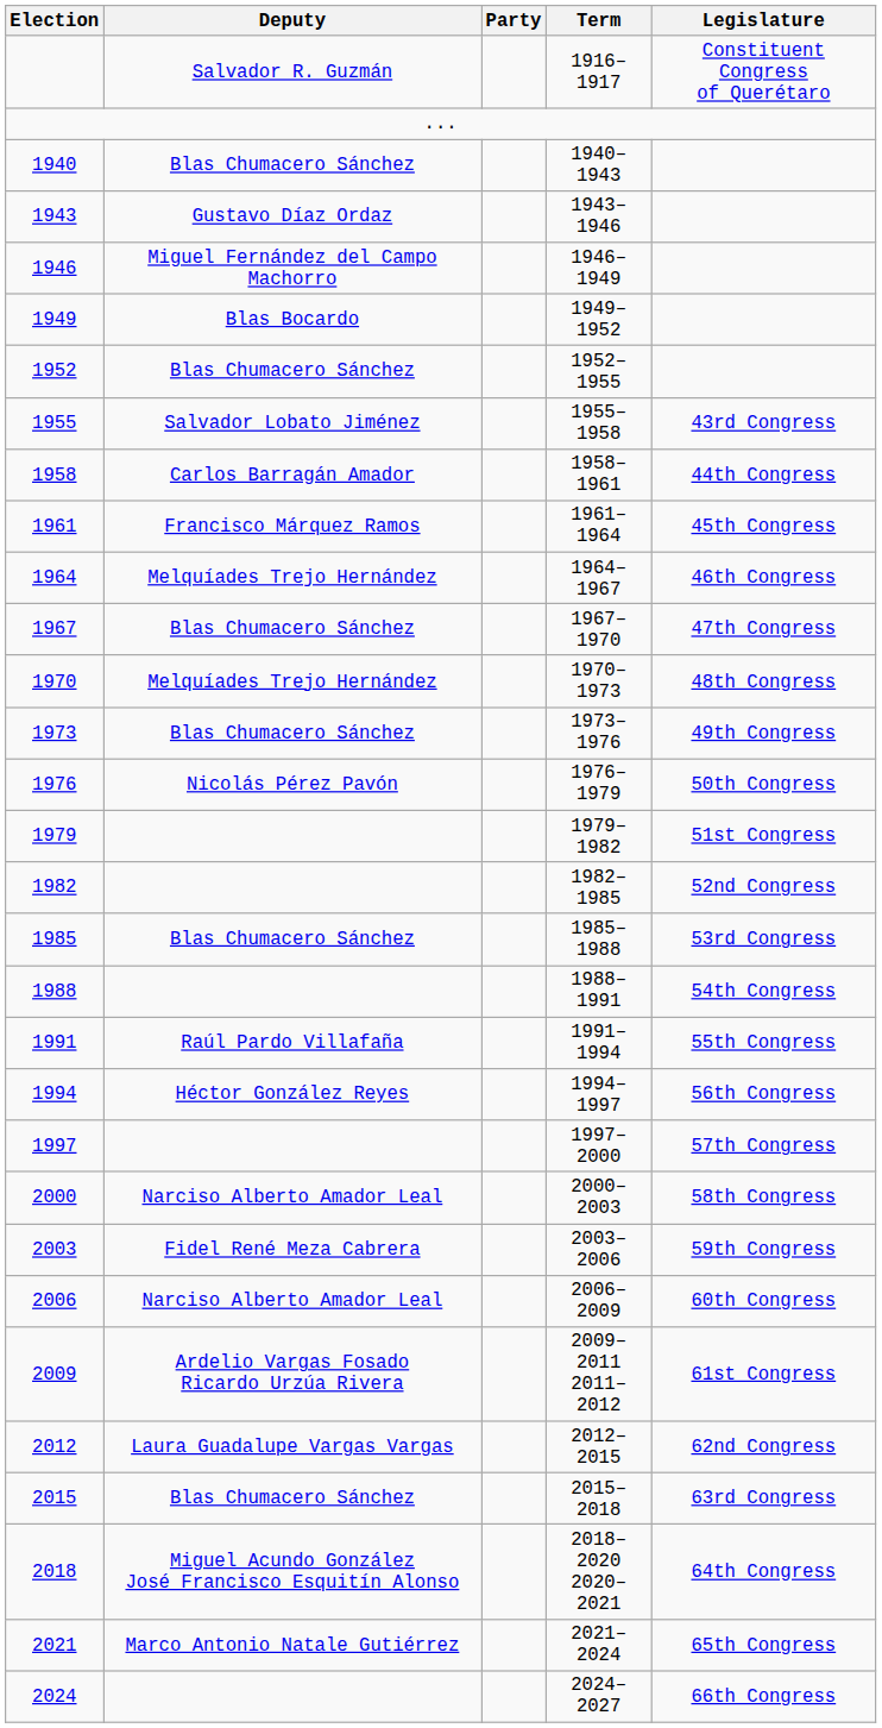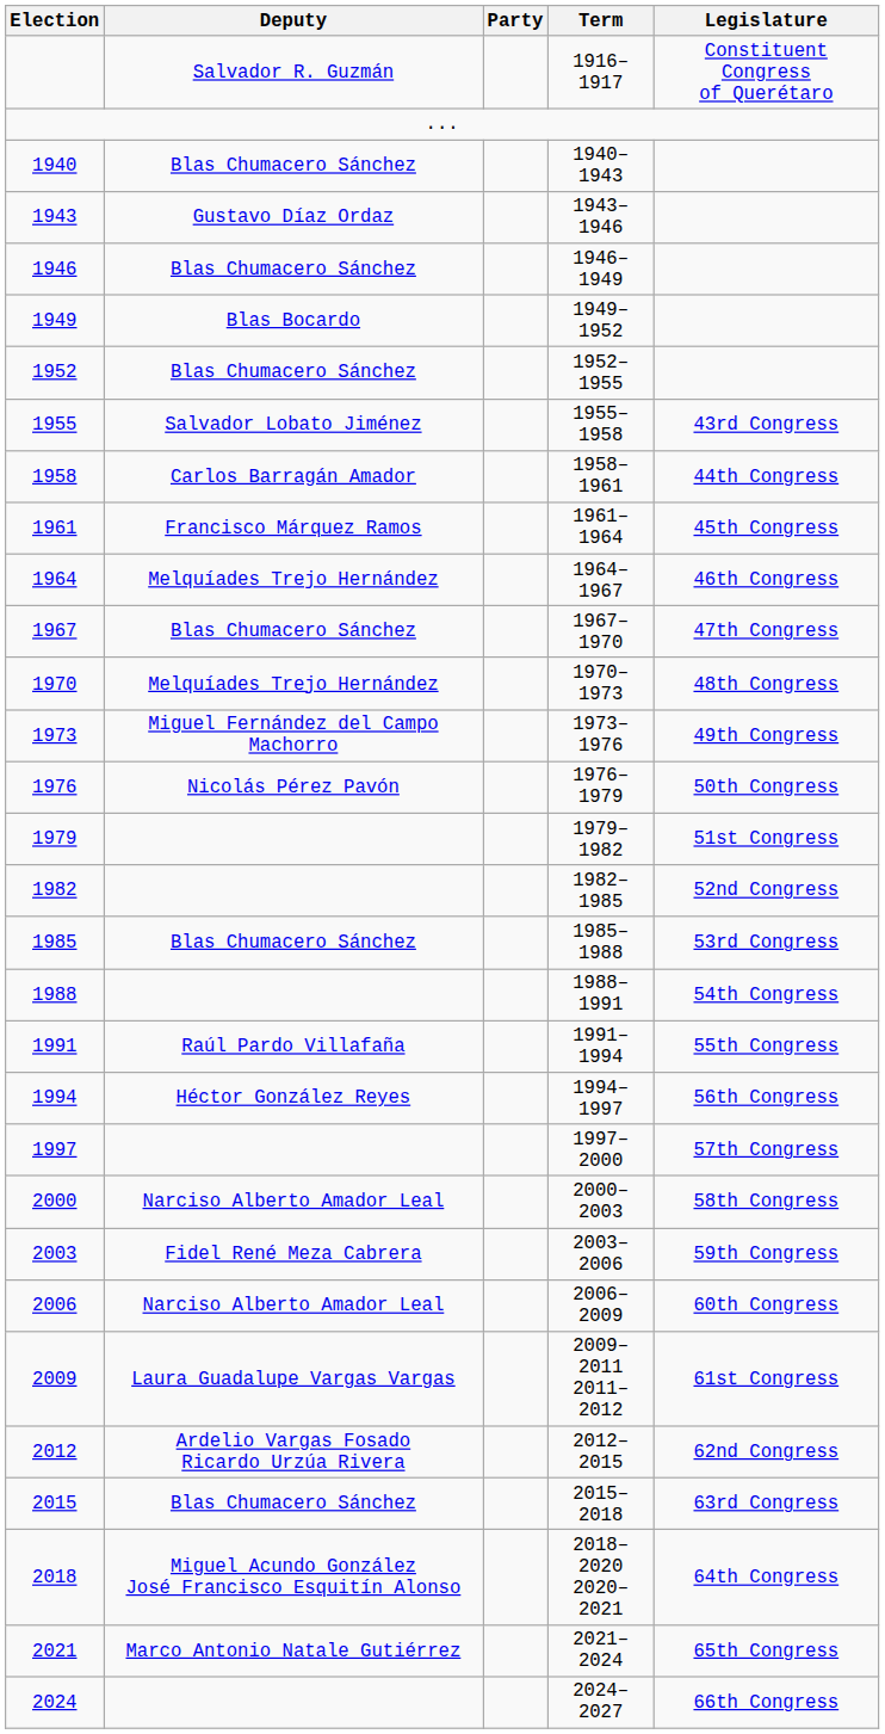 <table class="wikitable sortable" style="text-align: center">
 <tr>
 <th>Election</th>
 <th class="unsortable">Deputy</th>
 <th class="unsortable">Party</th>
 <th class="unsortable">Term</th>
 <th class="unsortable">Legislature</th>
 </tr>
 <tr>
 <td></td>
 <td><a href='#'>Salvador R. Guzmán</a></td>
 <td></td>
 <td>1916–1917</td>
 <td><a href='#'>Constituent Congress<br>of Querétaro</a></td>
 </tr>
 <tr>
 <td colspan=6> ...</td>
 </tr>
 <tr>
 <td><a href='#'>1940</a></td>
 <td><a href='#'>Blas Chumacero Sánchez</a></td>
 <td></td>
 <td>1940–1943</td>
 <td></td>
 </tr>
 <tr>
 <td><a href='#'>1943</a></td>
 <td><a href='#'>Gustavo Díaz Ordaz</a></td>
 <td></td>
 <td>1943–1946</td>
 <td></td>
 </tr>
 <tr>
 <td><a href='#'>1946</a></td>
-<td><a href='#'>Miguel Fernández del Campo Machorro</a></td>
+<td><a href='#'>Blas Chumacero Sánchez</a></td>
 <td></td>
 <td>1946–1949</td>
 <td></td>
 </tr>
 <tr>
 <td><a href='#'>1949</a></td>
 <td><a href='#'>Blas Bocardo</a></td>
 <td></td>
 <td>1949–1952</td>
 <td></td>
 </tr>
 <tr>
 <td><a href='#'>1952</a></td>
 <td><a href='#'>Blas Chumacero Sánchez</a></td>
 <td></td>
 <td>1952–1955</td>
 <td></td>
 </tr>
 <tr>
 <td><a href='#'>1955</a></td>
 <td><a href='#'>Salvador Lobato Jiménez</a></td>
 <td></td>
 <td>1955–1958</td>
 <td><a href='#'>43rd Congress</a></td>
 </tr>
 <tr>
 <td><a href='#'>1958</a></td>
 <td><a href='#'>Carlos Barragán Amador</a></td>
 <td></td>
 <td>1958–1961</td>
 <td><a href='#'>44th Congress</a></td>
 </tr>
 <tr>
 <td><a href='#'>1961</a></td>
 <td><a href='#'>Francisco Márquez Ramos</a></td>
 <td></td>
 <td>1961–1964</td>
 <td><a href='#'>45th Congress</a></td>
 </tr>
 <tr>
 <td><a href='#'>1964</a></td>
 <td><a href='#'>Melquíades Trejo Hernández</a></td>
 <td></td>
 <td>1964–1967</td>
 <td><a href='#'>46th Congress</a></td>
 </tr>
 <tr>
 <td><a href='#'>1967</a></td>
 <td><a href='#'>Blas Chumacero Sánchez</a></td>
 <td></td>
 <td>1967–1970</td>
 <td><a href='#'>47th Congress</a></td>
 </tr>
 <tr>
 <td><a href='#'>1970</a></td>
 <td><a href='#'>Melquíades Trejo Hernández</a></td>
 <td></td>
 <td>1970–1973</td>
 <td><a href='#'>48th Congress</a></td>
 </tr>
 <tr>
 <td><a href='#'>1973</a></td>
-<td><a href='#'>Blas Chumacero Sánchez</a></td>
+<td><a href='#'>Miguel Fernández del Campo Machorro</a></td>
 <td></td>
 <td>1973–1976</td>
 <td><a href='#'>49th Congress</a></td>
 </tr>
 <tr>
 <td><a href='#'>1976</a></td>
 <td><a href='#'>Nicolás Pérez Pavón</a></td>
 <td></td>
 <td>1976–1979</td>
 <td><a href='#'>50th Congress</a></td>
 </tr>
 <tr>
 <td><a href='#'>1979</a></td>
 <td></td>
 <td></td>
 <td>1979–1982</td>
 <td><a href='#'>51st Congress</a></td>
 </tr>
 <tr>
 <td><a href='#'>1982</a></td>
 <td></td>
 <td></td>
 <td>1982–1985</td>
 <td><a href='#'>52nd Congress</a></td>
 </tr>
 <tr>
 <td><a href='#'>1985</a></td>
 <td><a href='#'>Blas Chumacero Sánchez</a></td>
 <td></td>
 <td>1985–1988</td>
 <td><a href='#'>53rd Congress</a></td>
 </tr>
 <tr>
 <td><a href='#'>1988</a></td>
 <td></td>
 <td></td>
 <td>1988–1991</td>
 <td><a href='#'>54th Congress</a></td>
 </tr>
 <tr>
 <td><a href='#'>1991</a></td>
 <td><a href='#'>Raúl Pardo Villafaña</a></td>
 <td></td>
 <td>1991–1994</td>
 <td><a href='#'>55th Congress</a></td>
 </tr>
 <tr>
 <td><a href='#'>1994</a></td>
 <td><a href='#'>Héctor González Reyes</a></td>
 <td></td>
 <td>1994–1997</td>
 <td><a href='#'>56th Congress</a></td>
 </tr>
 <tr>
 <td><a href='#'>1997</a></td>
 <td></td>
 <td></td>
 <td>1997–2000</td>
 <td><a href='#'>57th Congress</a></td>
 </tr>
 <tr>
 <td><a href='#'>2000</a></td>
 <td><a href='#'>Narciso Alberto Amador Leal</a></td>
 <td></td>
 <td>2000–2003</td>
 <td><a href='#'>58th Congress</a></td>
 </tr>
 <tr>
 <td><a href='#'>2003</a></td>
 <td><a href='#'>Fidel René Meza Cabrera</a></td>
 <td> </td>
 <td>2003–2006</td>
 <td><a href='#'>59th Congress</a></td>
 </tr>
 <tr>
 <td><a href='#'>2006</a></td>
 <td><a href='#'>Narciso Alberto Amador Leal</a></td>
 <td></td>
 <td>2006–2009</td>
 <td><a href='#'>60th Congress</a></td>
 </tr>
 <tr>
 <td><a href='#'>2009</a></td>
-<td><a href='#'>Ardelio Vargas Fosado</a><br><a href='#'>Ricardo Urzúa Rivera</a></td>
+<td><a href='#'>Laura Guadalupe Vargas Vargas</a></td>
 <td></td>
 <td>2009–2011<br>2011–2012</td>
 <td><a href='#'>61st Congress</a></td>
 </tr>
 <tr>
 <td><a href='#'>2012</a></td>
-<td><a href='#'>Laura Guadalupe Vargas Vargas</a></td>
+<td><a href='#'>Ardelio Vargas Fosado</a><br><a href='#'>Ricardo Urzúa Rivera</a></td>
 <td></td>
 <td>2012–2015</td>
 <td><a href='#'>62nd Congress</a></td>
 </tr>
 <tr>
 <td><a href='#'>2015</a></td>
 <td><a href='#'>Blas Chumacero Sánchez</a></td>
 <td></td>
 <td>2015–2018</td>
 <td><a href='#'>63rd Congress</a></td>
 </tr>
 <tr>
 <td><a href='#'>2018</a></td>
 <td><a href='#'>Miguel Acundo González</a><br><a href='#'>José Francisco Esquitín Alonso</a></td>
 <td></td>
 <td>2018–2020<br>2020–2021</td>
 <td><a href='#'>64th Congress</a></td>
 </tr>
 <tr>
 <td><a href='#'>2021</a></td>
 <td><a href='#'>Marco Antonio Natale Gutiérrez</a></td>
 <td></td>
 <td>2021–2024</td>
 <td><a href='#'>65th Congress</a></td>
 </tr>
 <tr>
 <td><a href='#'>2024</a></td>
 <td></td>
 <td></td>
 <td>2024–2027</td>
 <td><a href='#'>66th Congress</a></td>
 </tr>
 </table>
